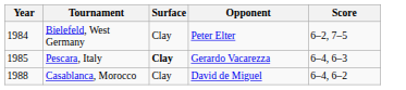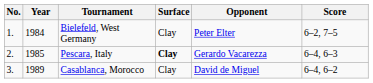 <table class="sortable wikitable" style=font-size:97%>
 <tr>
+<th width=20>No.</th>
 <th width=50>Year</th>
 <th style="width:150px">Tournament</th>
 <th style="width:50px">Surface</th>
 <th style="width:170px">Opponent</th>
 <th style="width:100px" class="unsortable">Score</th>
 </tr>
 <tr>
+<td>1.</td>
 <td>1984</td>
 <td><a href='#'>Bielefeld</a>, West Germany</td>
 <td>Clay</td>
 <td> <a href='#'>Peter Elter</a></td>
 <td>6–2, 7–5</td>
 </tr>
 <tr>
+<td>2.</td>
 <td>1985</td>
 <td><a href='#'>Pescara</a>, Italy</td>
 <td><strong>Clay</strong></td>
 <td> <a href='#'>Gerardo Vacarezza</a></td>
 <td>6–4, 6–3</td>
 </tr>
 <tr>
-<td>1988</td>
+<td>3.</td>
+<td>1989</td>
 <td><a href='#'>Casablanca</a>, Morocco</td>
 <td>Clay</td>
 <td> <a href='#'>David de Miguel</a></td>
 <td>6–4, 6–2</td>
 </tr>
 </table>
